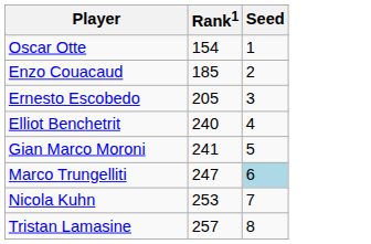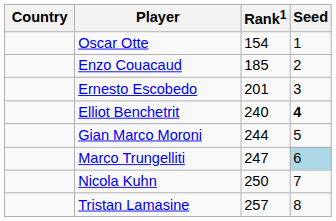 <table class="sortable wikitable">
 <tr>
+<th width="70">Country</th>
 <th width="175">Player</th>
 <th>Rank<sup>1</sup></th>
 <th>Seed</th>
 </tr>
 <tr>
+<td></td>
 <td><a href='#'>Oscar Otte</a></td>
 <td>154</td>
 <td>1</td>
 </tr>
 <tr>
+<td></td>
 <td><a href='#'>Enzo Couacaud</a></td>
 <td>185</td>
 <td>2</td>
 </tr>
 <tr>
+<td></td>
 <td><a href='#'>Ernesto Escobedo</a></td>
-<td>205</td>
+<td>201</td>
 <td>3</td>
 </tr>
 <tr>
+<td></td>
 <td><a href='#'>Elliot Benchetrit</a></td>
 <td>240</td>
-<td>4</td>
+<td><strong>4</strong></td>
 </tr>
 <tr>
+<td></td>
 <td><a href='#'>Gian Marco Moroni</a></td>
-<td>241</td>
+<td>244</td>
 <td>5</td>
 </tr>
 <tr>
+<td></td>
 <td><a href='#'>Marco Trungelliti</a></td>
 <td>247</td>
 <td style="background: lightblue;">6</td>
 </tr>
 <tr>
+<td></td>
 <td><a href='#'>Nicola Kuhn</a></td>
-<td>253</td>
+<td>250</td>
 <td>7</td>
 </tr>
 <tr>
+<td></td>
 <td><a href='#'>Tristan Lamasine</a></td>
 <td>257</td>
 <td>8</td>
 </tr>
 </table>
